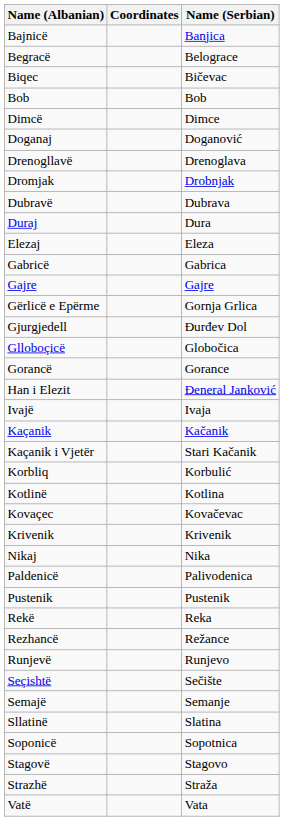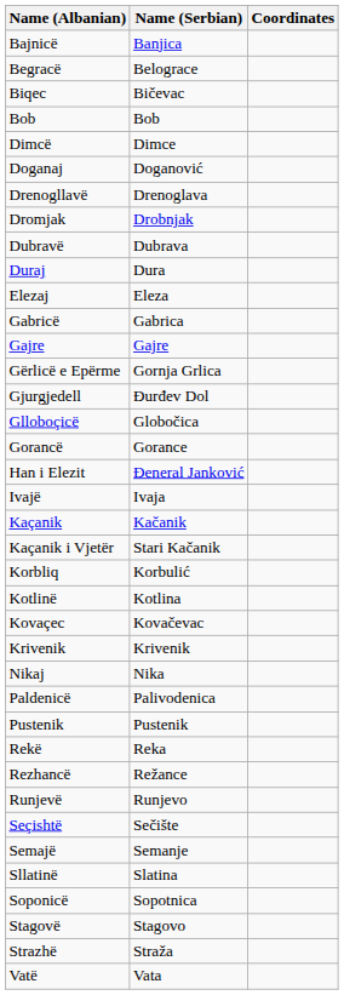 <table class="wikitable sortable">
 <tr>
 <th>Name (Albanian)</th>
+<th>Name (Serbian)</th>
 <th>Coordinates</th>
-<th>Name (Serbian)</th>
 </tr>
 <tr>
 <td>Bajnicë</td>
+<td><a href='#'>Banjica</a></td>
 <td></td>
-<td><a href='#'>Banjica</a></td>
 </tr>
 <tr>
 <td>Begracë</td>
+<td>Belograce</td>
 <td></td>
-<td>Belograce</td>
 </tr>
 <tr>
 <td>Biqec</td>
+<td>Bičevac</td>
 <td></td>
-<td>Bičevac</td>
 </tr>
 <tr>
 <td>Bob</td>
+<td>Bob</td>
 <td></td>
-<td>Bob</td>
 </tr>
 <tr>
 <td>Dimcë</td>
+<td>Dimce</td>
 <td></td>
-<td>Dimce</td>
 </tr>
 <tr>
 <td>Doganaj</td>
+<td>Doganović</td>
 <td></td>
-<td>Doganović</td>
 </tr>
 <tr>
 <td>Drenogllavë</td>
+<td>Drenoglava</td>
 <td></td>
-<td>Drenoglava</td>
 </tr>
 <tr>
 <td>Dromjak</td>
+<td><a href='#'>Drobnjak</a></td>
 <td></td>
-<td><a href='#'>Drobnjak</a></td>
 </tr>
 <tr>
 <td>Dubravë</td>
+<td>Dubrava</td>
 <td></td>
-<td>Dubrava</td>
 </tr>
 <tr>
 <td><a href='#'>Duraj</a></td>
+<td>Dura</td>
 <td></td>
-<td>Dura</td>
 </tr>
 <tr>
 <td>Elezaj</td>
+<td>Eleza</td>
 <td></td>
-<td>Eleza</td>
 </tr>
 <tr>
 <td>Gabricë</td>
+<td>Gabrica</td>
 <td></td>
-<td>Gabrica</td>
 </tr>
 <tr>
 <td><a href='#'>Gajre</a></td>
+<td><a href='#'>Gajre</a></td>
 <td></td>
-<td><a href='#'>Gajre</a></td>
 </tr>
 <tr>
 <td>Gërlicë e Epërme</td>
+<td>Gornja Grlica</td>
 <td></td>
-<td>Gornja Grlica</td>
 </tr>
 <tr>
 <td>Gjurgjedell</td>
+<td>Ðurđev Dol</td>
 <td></td>
-<td>Ðurđev Dol</td>
 </tr>
 <tr>
 <td><a href='#'>Glloboçicë</a></td>
+<td>Globočica</td>
 <td></td>
-<td>Globočica</td>
 </tr>
 <tr>
 <td>Gorancë</td>
+<td>Gorance</td>
 <td></td>
-<td>Gorance</td>
 </tr>
 <tr>
 <td>Han i Elezit</td>
+<td><a href='#'>Ðeneral Janković</a></td>
 <td></td>
-<td><a href='#'>Ðeneral Janković</a></td>
 </tr>
 <tr>
 <td>Ivajë</td>
+<td>Ivaja</td>
 <td></td>
-<td>Ivaja</td>
 </tr>
 <tr>
 <td><a href='#'>Kaçanik</a></td>
+<td><a href='#'>Kačanik</a></td>
 <td></td>
-<td><a href='#'>Kačanik</a></td>
 </tr>
 <tr>
 <td>Kaçanik i Vjetër</td>
+<td>Stari Kačanik</td>
 <td></td>
-<td>Stari Kačanik</td>
 </tr>
 <tr>
 <td>Korbliq</td>
+<td>Korbulić</td>
 <td></td>
-<td>Korbulić</td>
 </tr>
 <tr>
 <td>Kotlinë</td>
+<td>Kotlina</td>
 <td></td>
-<td>Kotlina</td>
 </tr>
 <tr>
 <td>Kovaçec</td>
+<td>Kovačevac</td>
 <td></td>
-<td>Kovačevac</td>
 </tr>
 <tr>
 <td>Krivenik</td>
+<td>Krivenik</td>
 <td></td>
-<td>Krivenik</td>
 </tr>
 <tr>
 <td>Nikaj</td>
+<td>Nika</td>
 <td></td>
-<td>Nika</td>
 </tr>
 <tr>
 <td>Paldenicë</td>
+<td>Palivodenica</td>
 <td></td>
-<td>Palivodenica</td>
 </tr>
 <tr>
 <td>Pustenik</td>
+<td>Pustenik</td>
 <td></td>
-<td>Pustenik</td>
 </tr>
 <tr>
 <td>Rekë</td>
+<td>Reka</td>
 <td></td>
-<td>Reka</td>
 </tr>
 <tr>
 <td>Rezhancë</td>
+<td>Režance</td>
 <td></td>
-<td>Režance</td>
 </tr>
 <tr>
 <td>Runjevë</td>
+<td>Runjevo</td>
 <td></td>
-<td>Runjevo</td>
 </tr>
 <tr>
 <td><a href='#'>Seçishtë</a></td>
+<td>Sečište</td>
 <td></td>
-<td>Sečište</td>
 </tr>
 <tr>
 <td>Semajë</td>
+<td>Semanje</td>
 <td></td>
-<td>Semanje</td>
 </tr>
 <tr>
 <td>Sllatinë</td>
+<td>Slatina</td>
 <td></td>
-<td>Slatina</td>
 </tr>
 <tr>
 <td>Soponicë</td>
+<td>Sopotnica</td>
 <td></td>
-<td>Sopotnica</td>
 </tr>
 <tr>
 <td>Stagovë</td>
+<td>Stagovo</td>
 <td></td>
-<td>Stagovo</td>
 </tr>
 <tr>
 <td>Strazhë</td>
+<td>Straža</td>
 <td></td>
-<td>Straža</td>
 </tr>
 <tr>
 <td>Vatë</td>
+<td>Vata</td>
 <td></td>
-<td>Vata</td>
 </tr>
 </table>
